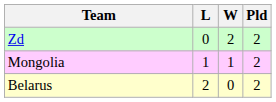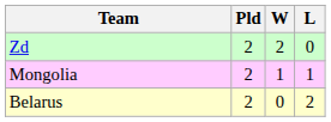 <table class="wikitable" style="text-align:center">
 <tr>
 <th style="width:200px;">Team</th>
+<th style="width:20px;">Pld</th>
+<th style="width:20px;">W</th>
 <th style="width:20px;">L</th>
-<th style="width:20px;">W</th>
-<th style="width:20px;">Pld</th>
 </tr>
 <tr style="background:#cfc">
 <td style="text-align:left;"> <a href='#'>Zd</a></td>
-<td>0</td>
 <td>2</td>
 <td>2</td>
+<td>0</td>
 </tr>
 <tr style="background:#fcf;">
 <td style="text-align:left;"> Mongolia</td>
+<td>2</td>
 <td>1</td>
 <td>1</td>
-<td>2</td>
 </tr>
 <tr style="background:#ffc">
 <td style="text-align:left;"> Belarus</td>
 <td>2</td>
 <td>0</td>
 <td>2</td>
 </tr>
 </table>
